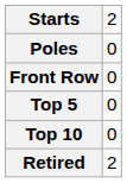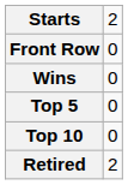 <table class="wikitable" style="text-align:center">
 <tr>
 <th>Starts</th>
 <td>2</td>
 </tr>
 <tr>
-<th>Poles</th>
+<th>Front Row</th>
 <td>0</td>
 </tr>
 <tr>
-<th>Front Row</th>
+<th>Wins</th>
 <td>0</td>
 </tr>
 <tr>
 <th>Top 5</th>
 <td>0</td>
 </tr>
 <tr>
 <th>Top 10</th>
 <td>0</td>
 </tr>
 <tr>
 <th>Retired</th>
 <td>2</td>
 </tr>
 </table>
